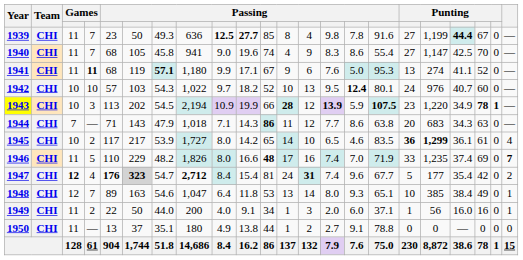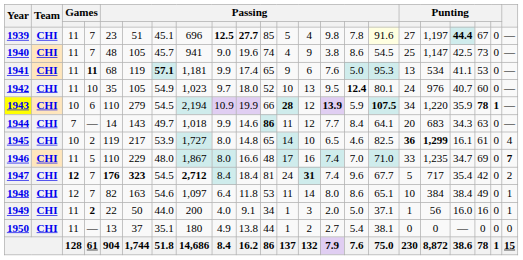 <table class="wikitable" style="text-align: center;">
 <tr>
 <th rowspan="2">Year</th>
 <th rowspan="2">Team</th>
 <th colspan="2">Games</th>
 <th colspan="12">Passing</th>
 <th colspan="5">Punting</th>
 <th rowspan="2"></th>
 </tr>
 <tr>
 <th></th>
 <th></th>
 <th></th>
 <th></th>
 <th></th>
 <th></th>
 <th></th>
 <th></th>
 <th></th>
 <th></th>
 <th></th>
 <th></th>
 <th></th>
 <th></th>
 <th></th>
 <th></th>
 <th></th>
 <th></th>
 <th></th>
 </tr>
 <tr>
 <th><a href='#'>1939</a></th>
 <th><a href='#'>CHI</a></th>
 <td>11</td>
 <td>7</td>
 <td>23</td>
-<td>50</td>
-<td>49.3</td>
-<td>636</td>
+<td>51</td>
+<td>45.1</td>
+<td>696</td>
 <td><strong>12.5</strong></td>
 <td><strong>27.7</strong></td>
 <td>85</td>
-<td>8</td>
+<td>5</td>
 <td>4</td>
 <td>9.8</td>
 <td>7.8</td>
-<td>91.6</td>
+<td style="background: lightyellow;">91.6</td>
 <td>27</td>
-<td>1,199</td>
+<td>1,197</td>
 <td style="background:#cfecec;"><strong>44.4</strong></td>
 <td>67</td>
 <td>0</td>
 <td>—</td>
 </tr>
 <tr>
 <th><a href='#'>1940</a></th>
 <th style="background:#ffe6bd;"><a href='#'>CHI</a></th>
 <td>11</td>
 <td>7</td>
-<td>68</td>
+<td>48</td>
 <td>105</td>
-<td>45.8</td>
+<td>45.7</td>
 <td>941</td>
 <td>9.0</td>
 <td>19.6</td>
 <td>74</td>
 <td>4</td>
 <td>9</td>
-<td>8.3</td>
+<td>3.8</td>
 <td>8.6</td>
-<td>55.4</td>
-<td>27</td>
+<td>54.5</td>
+<td>25</td>
 <td>1,147</td>
 <td>42.5</td>
-<td>70</td>
+<td>73</td>
 <td>0</td>
 <td>—</td>
 </tr>
 <tr>
 <th><a href='#'>1941</a></th>
 <th style="background:#ffe6bd;"><a href='#'>CHI</a></th>
 <td>11</td>
 <td><strong>11</strong></td>
 <td>68</td>
 <td>119</td>
 <td style="background:#cfecec;"><strong>57.1</strong></td>
-<td>1,180</td>
+<td>1,181</td>
 <td>9.9</td>
-<td>17.1</td>
-<td>67</td>
+<td>17.4</td>
+<td>65</td>
 <td>9</td>
 <td>6</td>
 <td>7.6</td>
 <td style="background:#cfecec;">5.0</td>
 <td style="background:#cfecec;">95.3</td>
 <td>13</td>
-<td>274</td>
+<td>534</td>
 <td>41.1</td>
-<td>52</td>
+<td>53</td>
 <td>0</td>
 <td>—</td>
 </tr>
 <tr>
 <th><a href='#'>1942</a></th>
 <th><a href='#'>CHI</a></th>
+<td>11</td>
 <td>10</td>
-<td>10</td>
-<td>57</td>
-<td>103</td>
-<td>54.3</td>
-<td>1,022</td>
+<td>35</td>
+<td>105</td>
+<td>54.9</td>
+<td>1,023</td>
 <td>9.7</td>
-<td>18.2</td>
+<td>18.0</td>
 <td>52</td>
 <td>10</td>
 <td>13</td>
 <td>9.5</td>
 <td><strong>12.4</strong></td>
 <td>80.1</td>
 <td>24</td>
 <td>976</td>
 <td>40.7</td>
 <td>60</td>
 <td>0</td>
 <td>—</td>
 </tr>
 <tr>
 <th style="background:#ffff00;"><a href='#'>1943</a></th>
 <th style="background:#ffe6bd;"><a href='#'>CHI</a></th>
 <td>10</td>
-<td>3</td>
-<td>113</td>
-<td>202</td>
+<td>6</td>
+<td>110</td>
+<td>279</td>
 <td>54.5</td>
 <td style="background:#cfecec;">2,194</td>
 <td style="background:#e0cef2;">10.9</td>
 <td style="background:#e0cef2;">19.9</td>
 <td>66</td>
 <td style="background:#cfecec;"><strong>28</strong></td>
 <td>12</td>
 <td style="background:#e0cef2;"><strong>13.9</strong></td>
 <td>5.9</td>
 <td style="background:#cfecec;"><strong>107.5</strong></td>
-<td>23</td>
+<td>34</td>
 <td>1,220</td>
-<td>34.9</td>
+<td>35.9</td>
 <td><strong>78</strong></td>
 <td><strong>1</strong></td>
 <td>—</td>
 </tr>
 <tr>
 <th><a href='#'>1944</a></th>
 <th><a href='#'>CHI</a></th>
 <td>7</td>
 <td>—</td>
-<td>71</td>
+<td>14</td>
 <td>143</td>
-<td>47.9</td>
+<td>49.7</td>
 <td>1,018</td>
-<td>7.1</td>
-<td>14.3</td>
+<td>9.9</td>
+<td>14.6</td>
 <td style="background:#cfecec;"><strong>86</strong></td>
 <td>11</td>
 <td>12</td>
 <td>7.7</td>
-<td>8.6</td>
-<td>63.8</td>
+<td>8.4</td>
+<td>64.1</td>
 <td>20</td>
 <td>683</td>
 <td>34.3</td>
 <td>63</td>
 <td>0</td>
 <td>—</td>
 </tr>
 <tr>
 <th><a href='#'>1945</a></th>
 <th><a href='#'>CHI</a></th>
 <td>10</td>
 <td>2</td>
-<td>117</td>
+<td>119</td>
 <td>217</td>
 <td>53.9</td>
 <td style="background:#cfecec;">1,727</td>
 <td>8.0</td>
-<td>14.2</td>
+<td>14.8</td>
 <td>65</td>
 <td style="background:#cfecec;">14</td>
 <td>10</td>
 <td>6.5</td>
 <td>4.6</td>
-<td>83.5</td>
+<td>82.5</td>
 <td><strong>36</strong></td>
 <td><strong>1,299</strong></td>
-<td>36.1</td>
+<td>16.1</td>
 <td>61</td>
 <td>0</td>
 <td>4</td>
 </tr>
 <tr>
 <th><a href='#'>1946</a></th>
 <th style="background:#ffe6bd;"><a href='#'>CHI</a></th>
 <td>11</td>
 <td>5</td>
 <td>110</td>
 <td>229</td>
-<td>48.2</td>
-<td style="background:#cfecec;">1,826</td>
+<td>48.0</td>
+<td style="background:#cfecec;">1,867</td>
 <td style="background:#cfecec;">8.0</td>
 <td>16.6</td>
-<td><strong>48</strong></td>
+<td>48</td>
 <td style="background:#cfecec;">17</td>
 <td>16</td>
 <td style="background:#cfecec;">7.4</td>
 <td>7.0</td>
-<td style="background:#cfecec;">71.9</td>
+<td style="background:#cfecec;">71.0</td>
 <td>33</td>
 <td>1,235</td>
-<td>37.4</td>
+<td>34.7</td>
 <td>69</td>
 <td>0</td>
 <td><strong>7</strong></td>
 </tr>
 <tr>
 <th><a href='#'>1947</a></th>
 <th><a href='#'>CHI</a></th>
 <td><strong>12</strong></td>
-<td>4</td>
+<td>7</td>
 <td><strong>176</strong></td>
-<td style="background: lightgrey;"><strong>323</strong></td>
-<td>54.7</td>
+<td><strong>323</strong></td>
+<td>54.5</td>
 <td><strong>2,712</strong></td>
 <td style="background:#cfecec;">8.4</td>
-<td>15.4</td>
+<td>18.4</td>
 <td>81</td>
 <td>24</td>
 <td style="background:#cfecec;"><strong>31</strong></td>
 <td>7.4</td>
 <td>9.6</td>
 <td>67.7</td>
 <td>5</td>
-<td>177</td>
+<td>717</td>
 <td>35.4</td>
 <td>42</td>
 <td>0</td>
 <td>2</td>
 </tr>
 <tr>
 <th><a href='#'>1948</a></th>
 <th><a href='#'>CHI</a></th>
 <td>12</td>
 <td>7</td>
-<td>89</td>
+<td>82</td>
 <td>163</td>
 <td>54.6</td>
-<td>1,047</td>
+<td>1,097</td>
 <td>6.4</td>
 <td>11.8</td>
 <td>53</td>
-<td>13</td>
+<td>11</td>
 <td>14</td>
 <td>8.0</td>
-<td>9.3</td>
+<td>8.6</td>
 <td>65.1</td>
 <td>10</td>
-<td>385</td>
+<td>384</td>
 <td>38.4</td>
 <td>49</td>
 <td>0</td>
 <td>1</td>
 </tr>
 <tr>
 <th><a href='#'>1949</a></th>
 <th><a href='#'>CHI</a></th>
 <td>11</td>
-<td>2</td>
+<td><strong>2</strong></td>
 <td>22</td>
 <td>50</td>
 <td>44.0</td>
 <td>200</td>
 <td>4.0</td>
 <td>9.1</td>
 <td>34</td>
 <td>1</td>
 <td>3</td>
 <td>2.0</td>
-<td>6.0</td>
+<td>5.0</td>
 <td>37.1</td>
 <td>1</td>
 <td>56</td>
 <td>16.0</td>
 <td>16</td>
 <td>0</td>
 <td>1</td>
 </tr>
 <tr>
 <th><a href='#'>1950</a></th>
 <th><a href='#'>CHI</a></th>
 <td>11</td>
 <td>—</td>
 <td>13</td>
 <td>37</td>
 <td>35.1</td>
 <td>180</td>
 <td>4.9</td>
 <td>13.8</td>
 <td>44</td>
 <td>1</td>
 <td>2</td>
 <td>2.7</td>
-<td>9.1</td>
-<td>78.8</td>
+<td>5.4</td>
+<td>38.1</td>
 <td>0</td>
 <td>0</td>
 <td>—</td>
 <td>0</td>
 <td>0</td>
 <td>0</td>
 </tr>
 <tr>
 <th colspan="2"></th>
 <th>128</th>
 <th><u>61</u></th>
 <th>904</th>
 <th>1,744</th>
 <th>51.8</th>
 <th>14,686</th>
 <th>8.4</th>
 <th>16.2</th>
 <th>86</th>
 <th>137</th>
 <th>132</th>
 <th style="background:#e0cef2;">7.9</th>
 <th>7.6</th>
 <th>75.0</th>
 <th>230</th>
 <th>8,872</th>
 <th>38.6</th>
 <th>78</th>
 <th>1</th>
 <th><u>15</u></th>
 </tr>
 </table>
